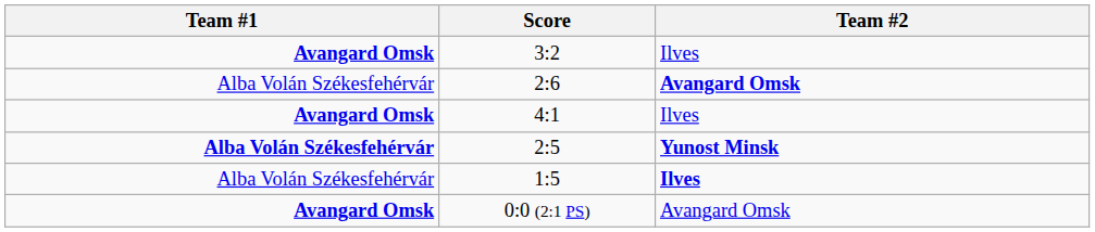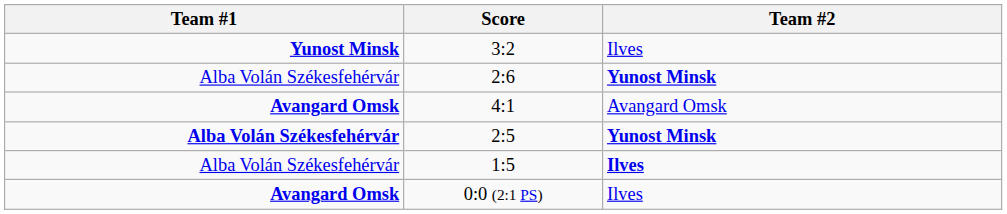 <table class="wikitable" style="text-align: center;">
 <tr>
 <th width=22%>Team #1</th>
 <th width=11%>Score</th>
 <th width=22%>Team #2</th>
 </tr>
 <tr>
-<td style="text-align: right;"><strong><a href='#'>Avangard Omsk</a></strong> </td>
+<td style="text-align: right;"><strong><a href='#'>Yunost Minsk</a></strong> </td>
 <td>3:2</td>
 <td style="text-align: left;"> <a href='#'>Ilves</a></td>
 </tr>
 <tr>
 <td style="text-align: right;"><a href='#'>Alba Volán Székesfehérvár</a> </td>
 <td>2:6</td>
-<td style="text-align: left;"> <strong><a href='#'>Avangard Omsk</a></strong></td>
+<td style="text-align: left;"> <strong><a href='#'>Yunost Minsk</a></strong></td>
 </tr>
 <tr>
 <td style="text-align: right;"><strong><a href='#'>Avangard Omsk</a></strong> </td>
 <td>4:1</td>
-<td style="text-align: left;"> <a href='#'>Ilves</a></td>
+<td style="text-align: left;"> <a href='#'>Avangard Omsk</a></td>
 </tr>
 <tr>
 <td style="text-align: right;"><strong><a href='#'>Alba Volán Székesfehérvár</a> </strong></td>
 <td>2:5</td>
 <td style="text-align: left;"> <strong><a href='#'>Yunost Minsk</a></strong></td>
 </tr>
 <tr>
 <td style="text-align: right;"><a href='#'>Alba Volán Székesfehérvár</a> </td>
 <td>1:5</td>
 <td style="text-align: left;"> <strong><a href='#'>Ilves</a></strong></td>
 </tr>
 <tr>
 <td style="text-align: right;"><strong><a href='#'>Avangard Omsk</a></strong> </td>
 <td>0:0 <small>(2:1 <a href='#'>PS</a>)</small></td>
-<td style="text-align: left;"> <a href='#'>Avangard Omsk</a></td>
+<td style="text-align: left;"> <a href='#'>Ilves</a></td>
 </tr>
 </table>
